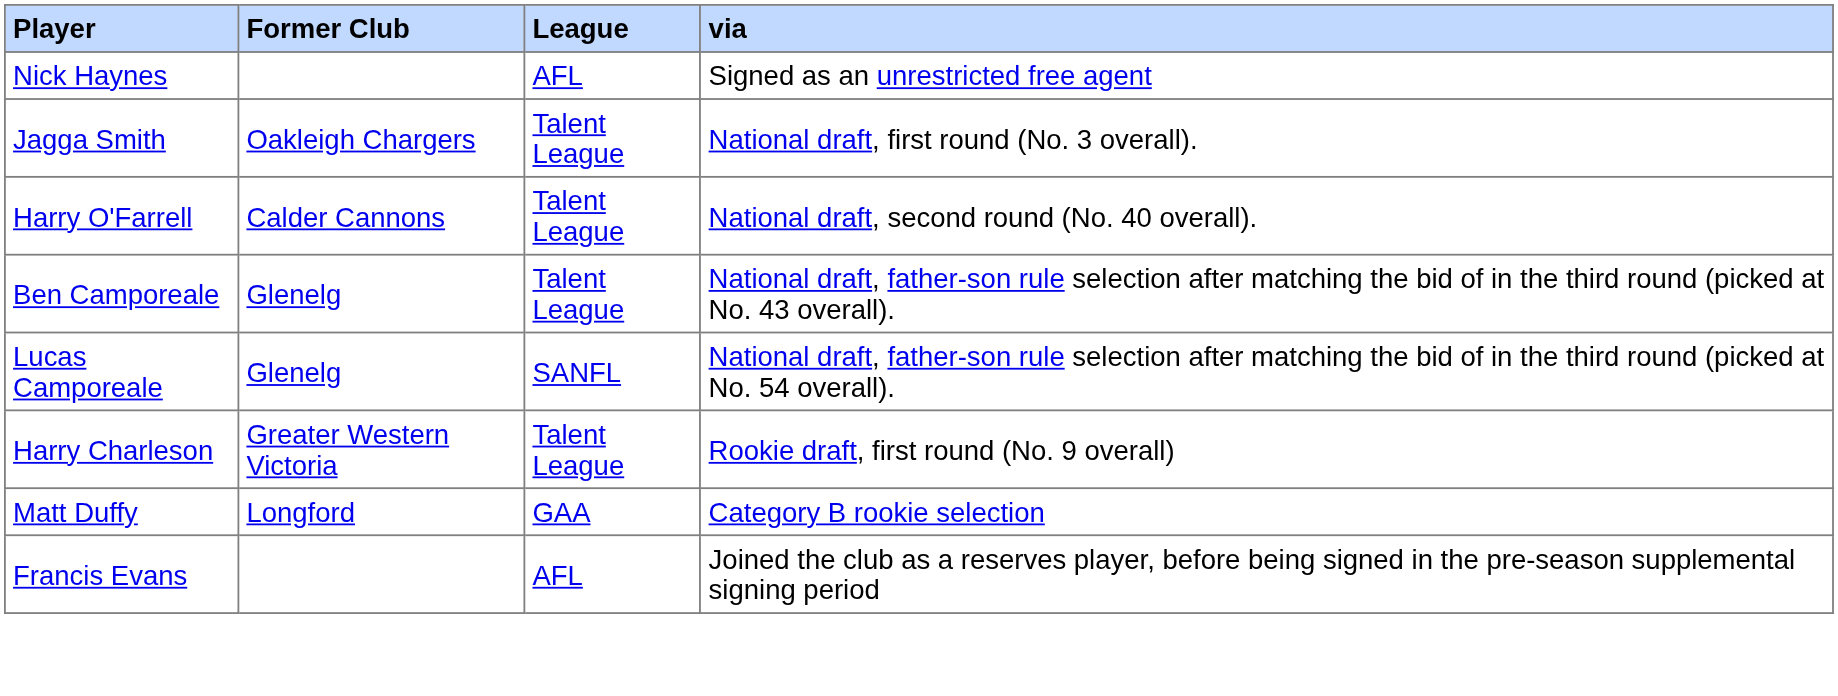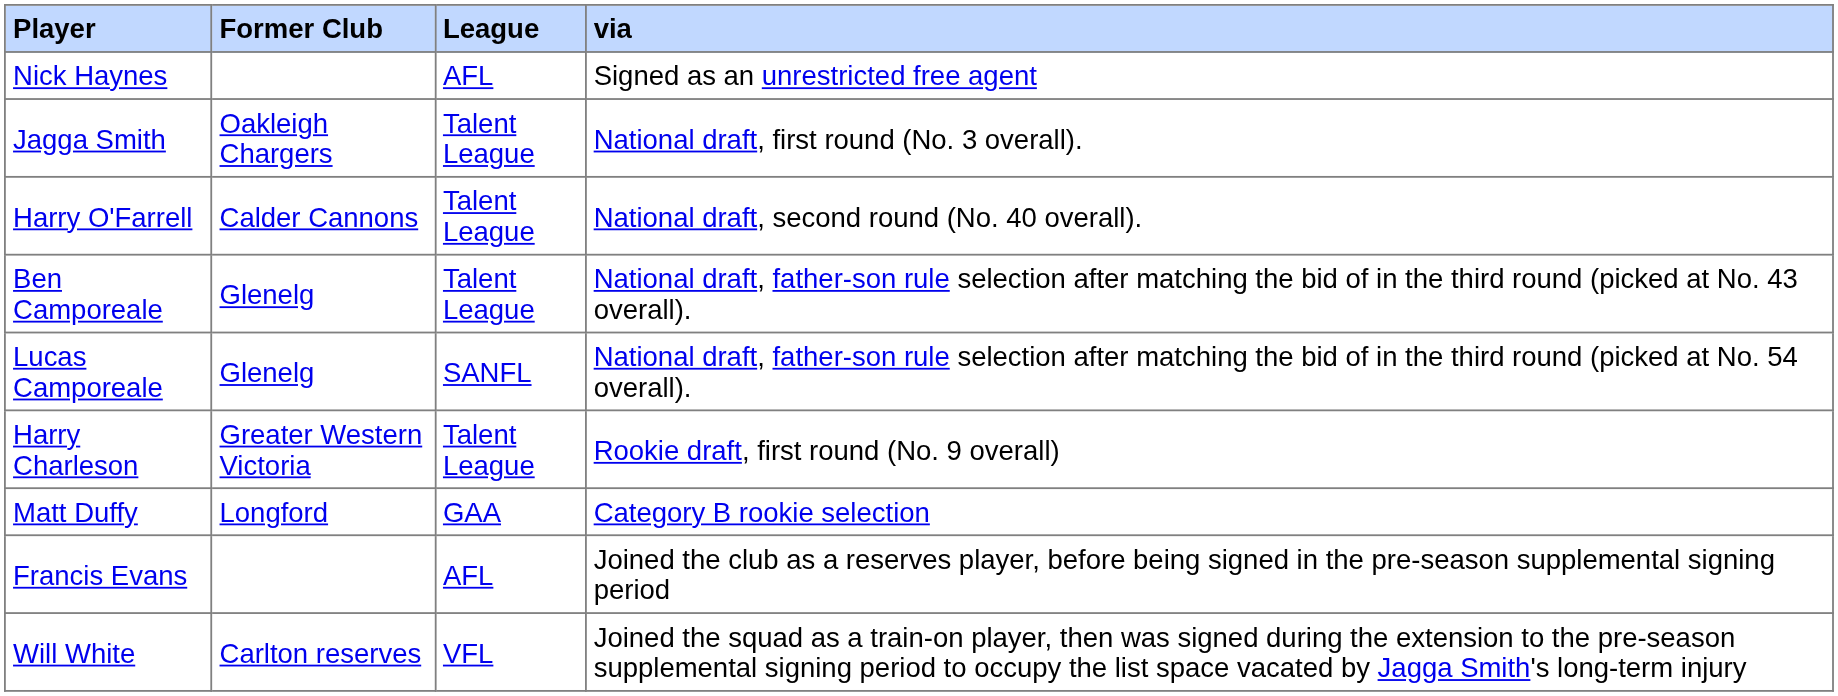 <table border="1" cellpadding="4" cellspacing="0"  style="text-align:left; font-size:95%; border-collapse:collapse; width:80%;">
 <tr style="background:#C1D8FF;">
 <th>Player</th>
 <th>Former Club</th>
 <th>League</th>
 <th>via</th>
 </tr>
 <tr>
 <td><a href='#'>Nick Haynes</a></td>
 <td></td>
 <td><a href='#'>AFL</a></td>
 <td>Signed as an <a href='#'>unrestricted free agent</a></td>
 </tr>
 <tr>
 <td><a href='#'>Jagga Smith</a></td>
 <td><a href='#'>Oakleigh Chargers</a></td>
 <td><a href='#'>Talent League</a></td>
 <td><a href='#'>National draft</a>, first round (No. 3 overall).</td>
 </tr>
 <tr>
 <td><a href='#'>Harry O'Farrell</a></td>
 <td><a href='#'>Calder Cannons</a></td>
 <td><a href='#'>Talent League</a></td>
 <td><a href='#'>National draft</a>, second round (No. 40 overall).</td>
 </tr>
 <tr>
 <td><a href='#'>Ben Camporeale</a></td>
 <td><a href='#'>Glenelg</a></td>
 <td><a href='#'>Talent League</a></td>
 <td><a href='#'>National draft</a>, <a href='#'>father-son rule</a> selection after matching the bid of  in the third round (picked at No. 43 overall).</td>
 </tr>
 <tr>
 <td><a href='#'>Lucas Camporeale</a></td>
 <td><a href='#'>Glenelg</a></td>
 <td><a href='#'>SANFL</a></td>
 <td><a href='#'>National draft</a>, <a href='#'>father-son rule</a> selection after matching the bid of  in the third round (picked at No. 54 overall).</td>
 </tr>
 <tr>
 <td><a href='#'>Harry Charleson</a></td>
 <td><a href='#'>Greater Western Victoria</a></td>
 <td><a href='#'>Talent League</a></td>
 <td><a href='#'>Rookie draft</a>, first round (No. 9 overall)</td>
 </tr>
 <tr>
 <td><a href='#'>Matt Duffy</a></td>
 <td><a href='#'>Longford</a></td>
 <td><a href='#'>GAA</a></td>
 <td><a href='#'>Category B rookie selection</a></td>
 </tr>
 <tr>
 <td><a href='#'>Francis Evans</a></td>
 <td></td>
 <td><a href='#'>AFL</a></td>
 <td>Joined the club as a reserves player, before being signed in the pre-season supplemental signing period</td>
 </tr>
+<tr>
+<td><a href='#'>Will White</a></td>
+<td><a href='#'>Carlton reserves</a></td>
+<td><a href='#'>VFL</a></td>
+<td>Joined the squad as a train-on player, then was signed during the extension to the pre-season supplemental signing period to occupy the list space vacated by <a href='#'>Jagga Smith</a>'s long-term injury</td>
+</tr>
 </table>
